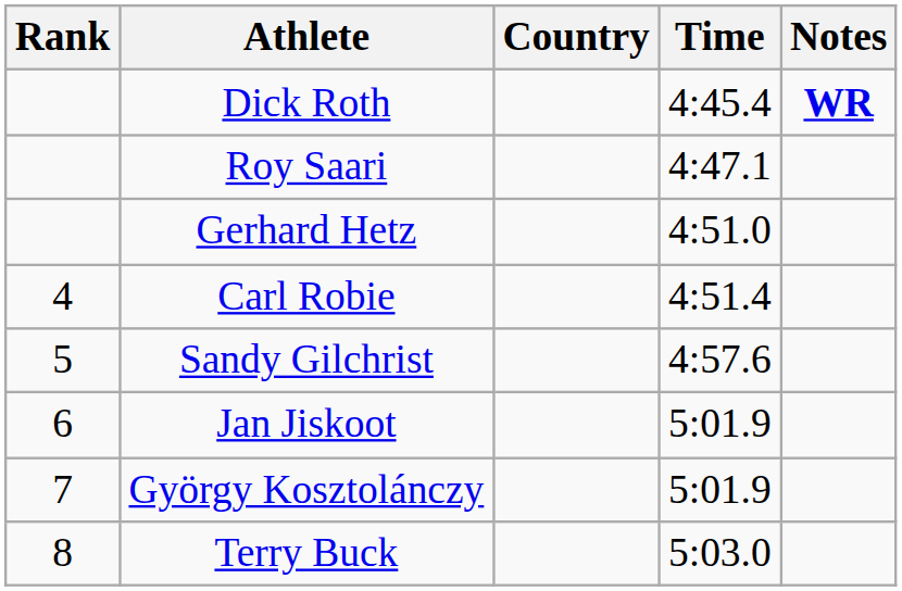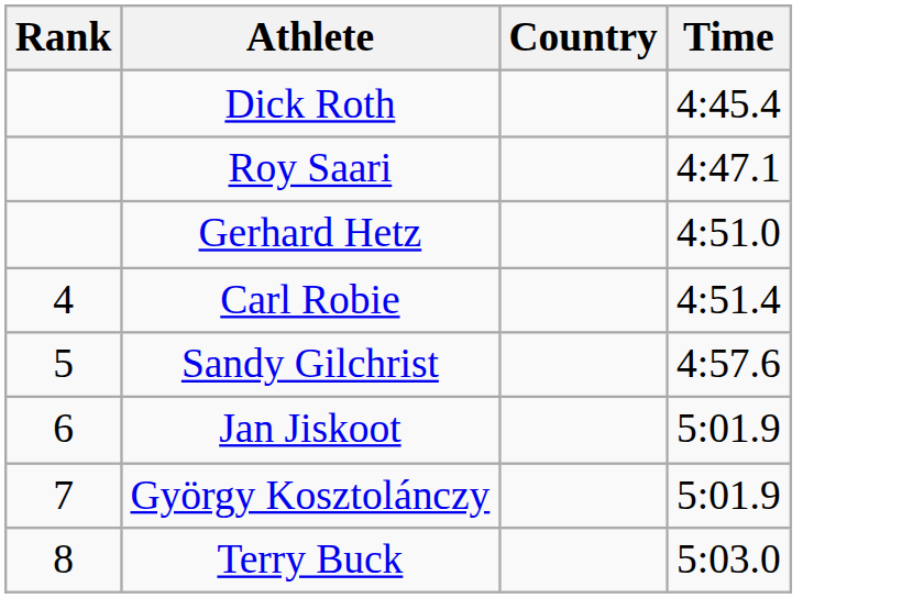 <table class="wikitable sortable" style="text-align:center">
 <tr>
 <th>Rank</th>
 <th>Athlete</th>
 <th>Country</th>
 <th>Time</th>
-<th>Notes</th>
 </tr>
 <tr>
 <td></td>
 <td><a href='#'>Dick Roth</a></td>
 <td align=left></td>
 <td>4:45.4</td>
-<td><strong><a href='#'>WR</a></strong></td>
 </tr>
 <tr>
 <td></td>
 <td><a href='#'>Roy Saari</a></td>
 <td align=left></td>
 <td>4:47.1</td>
-<td><strong>  </strong></td>
 </tr>
 <tr>
 <td></td>
 <td><a href='#'>Gerhard Hetz</a></td>
 <td align=left></td>
 <td>4:51.0</td>
-<td><strong> </strong></td>
 </tr>
 <tr>
 <td>4</td>
 <td><a href='#'>Carl Robie</a></td>
 <td align=left></td>
 <td>4:51.4</td>
-<td><strong> </strong></td>
 </tr>
 <tr>
 <td>5</td>
 <td><a href='#'>Sandy Gilchrist</a></td>
 <td align=left></td>
 <td>4:57.6</td>
-<td><strong> </strong></td>
 </tr>
 <tr>
 <td>6</td>
 <td><a href='#'>Jan Jiskoot</a></td>
 <td align=left></td>
 <td>5:01.9</td>
-<td><strong> </strong></td>
 </tr>
 <tr>
 <td>7</td>
 <td><a href='#'>György Kosztolánczy</a></td>
 <td align=left></td>
 <td>5:01.9</td>
-<td><strong> </strong></td>
 </tr>
 <tr>
 <td>8</td>
 <td><a href='#'>Terry Buck</a></td>
 <td align=left></td>
 <td>5:03.0</td>
-<td><strong> </strong></td>
 </tr>
 </table>
